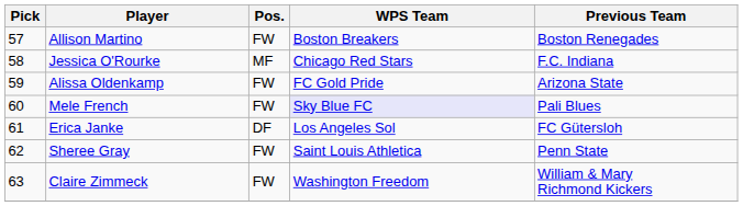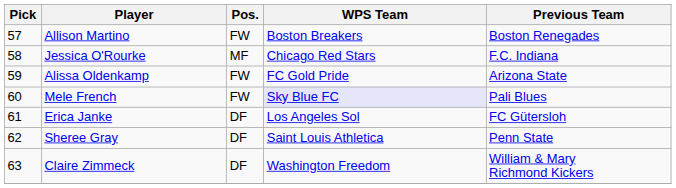 <table class="wikitable">
 <tr>
 <th width="5%">Pick</th>
 <th width="25%">Player</th>
 <th width="5%">Pos.</th>
 <th width="30%">WPS Team</th>
 <th width="25%">Previous Team</th>
 </tr>
 <tr>
 <td>57</td>
 <td><a href='#'>Allison Martino</a></td>
 <td>FW</td>
 <td><a href='#'>Boston Breakers</a></td>
 <td><a href='#'>Boston Renegades</a></td>
 </tr>
 <tr>
 <td>58</td>
 <td><a href='#'>Jessica O'Rourke</a></td>
 <td>MF</td>
 <td><a href='#'>Chicago Red Stars</a></td>
 <td><a href='#'>F.C. Indiana</a></td>
 </tr>
 <tr>
 <td>59</td>
 <td><a href='#'>Alissa Oldenkamp</a></td>
 <td>FW</td>
 <td><a href='#'>FC Gold Pride</a></td>
 <td><a href='#'>Arizona State</a></td>
 </tr>
 <tr>
 <td>60</td>
 <td><a href='#'>Mele French</a></td>
 <td>FW</td>
 <td style="background: lavender;"><a href='#'>Sky Blue FC</a></td>
 <td><a href='#'>Pali Blues</a></td>
 </tr>
 <tr>
 <td>61</td>
 <td><a href='#'>Erica Janke</a></td>
 <td>DF</td>
 <td><a href='#'>Los Angeles Sol</a></td>
 <td><a href='#'>FC Gütersloh</a></td>
 </tr>
 <tr>
 <td>62</td>
 <td><a href='#'>Sheree Gray</a></td>
-<td>FW</td>
+<td>DF</td>
 <td><a href='#'>Saint Louis Athletica</a></td>
 <td><a href='#'>Penn State</a></td>
 </tr>
 <tr>
 <td>63</td>
 <td><a href='#'>Claire Zimmeck</a></td>
-<td>FW</td>
+<td>DF</td>
 <td><a href='#'>Washington Freedom</a></td>
 <td><a href='#'>William & Mary</a><br><a href='#'>Richmond Kickers</a></td>
 </tr>
 <tr>
 </tr>
 </table>
